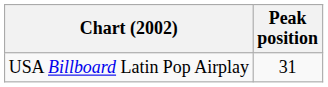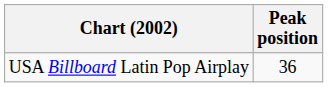 <table class="wikitable">
 <tr>
 <th align="left">Chart (2002)</th>
 <th align="left">Peak<br>position</th>
 </tr>
 <tr>
 <td align="left">USA <a href='#'><em>Billboard</em></a> Latin Pop Airplay</td>
-<td align="center">31</td>
+<td align="center">36</td>
 </tr>
 </table>
